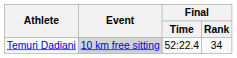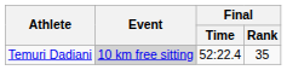 <table class="wikitable" style="font-size:90%">
 <tr>
 <th rowspan="2">Athlete</th>
 <th rowspan="2">Event</th>
 <th colspan="3">Final</th>
 </tr>
 <tr>
 <th>Time</th>
 <th>Rank</th>
 </tr>
 <tr align=center>
 <td align=left><a href='#'>Temuri Dadiani</a></td>
 <td align=left style="background: lightgrey;"><a href='#'>10 km free sitting</a></td>
 <td>52:22.4</td>
-<td>34</td>
+<td>35</td>
 </tr>
 </table>
